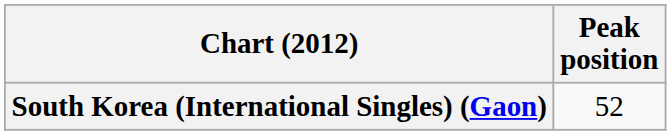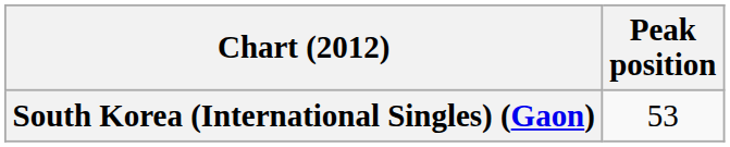 <table class="wikitable plainrowheaders" style="text-align:center;">
 <tr>
 <th scope="col">Chart (2012)</th>
 <th scope="col">Peak<br>position</th>
 </tr>
 <tr>
 <th scope="row">South Korea (International Singles) (<a href='#'>Gaon</a>)</th>
-<td>52</td>
+<td>53</td>
 </tr>
 </table>
